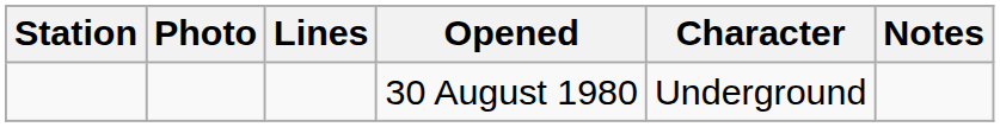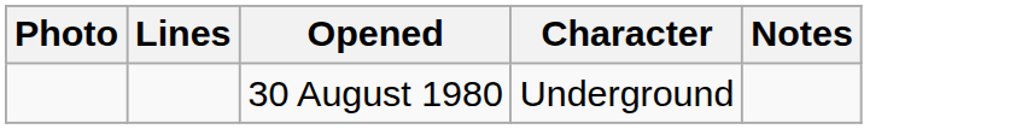 <table class="wikitable sortable">
 <tr>
-<th>Station</th>
 <th class="unsortable">Photo</th>
 <th>Lines</th>
 <th>Opened</th>
 <th>Character</th>
 <th class="unsortable">Notes</th>
 </tr>
 <tr>
-<td><em></em></td>
 <td></td>
 <td></td>
 <td>30 August 1980</td>
 <td>Underground</td>
 <td></td>
 </tr>
 </table>
